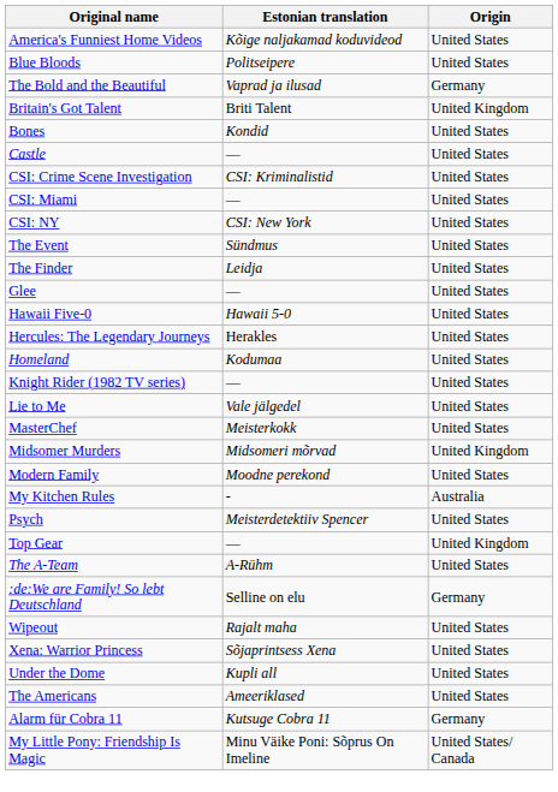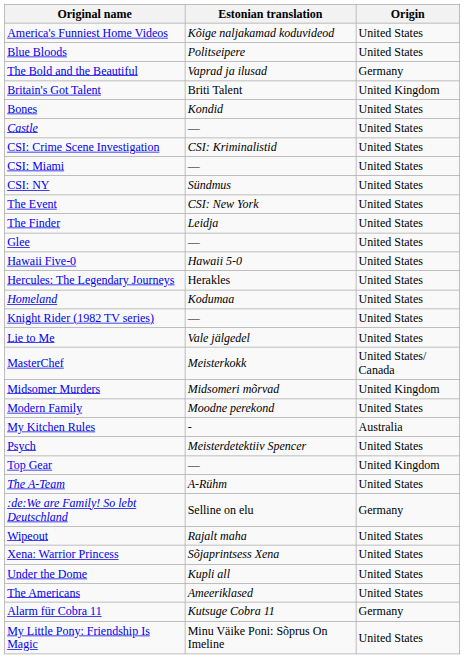 <table class="wikitable">
 <tr>
 <th>Original name</th>
 <th>Estonian translation</th>
 <th>Origin</th>
 </tr>
 <tr>
 <td><a href='#'>America's Funniest Home Videos</a></td>
 <td><em>Kõige naljakamad koduvideod</em></td>
 <td>United States</td>
 </tr>
 <tr>
 <td><a href='#'>Blue Bloods</a></td>
 <td><em>Politseipere</em></td>
 <td>United States</td>
 </tr>
 <tr>
 <td><a href='#'>The Bold and the Beautiful</a></td>
 <td><em>Vaprad ja ilusad</em></td>
 <td>Germany</td>
 </tr>
 <tr>
 <td><a href='#'>Britain's Got Talent</a></td>
 <td>Briti Talent</td>
 <td>United Kingdom</td>
 </tr>
 <tr>
 <td><a href='#'>Bones</a></td>
 <td><em>Kondid</em></td>
 <td>United States</td>
 </tr>
 <tr>
 <td><em><a href='#'>Castle</a></em></td>
 <td>—</td>
 <td>United States</td>
 </tr>
 <tr>
 <td><a href='#'>CSI: Crime Scene Investigation</a></td>
 <td><em>CSI: Kriminalistid</em></td>
 <td>United States</td>
 </tr>
 <tr>
 <td><a href='#'>CSI: Miami</a></td>
 <td>—</td>
 <td>United States</td>
 </tr>
 <tr>
 <td><a href='#'>CSI: NY</a></td>
-<td><em>CSI: New York</em></td>
+<td><em>Sündmus</em></td>
 <td>United States</td>
 </tr>
 <tr>
 <td><a href='#'>The Event</a></td>
-<td><em>Sündmus</em></td>
+<td><em>CSI: New York</em></td>
 <td>United States</td>
 </tr>
 <tr>
 <td><a href='#'>The Finder</a></td>
 <td><em>Leidja</em></td>
 <td>United States</td>
 </tr>
 <tr>
 <td><a href='#'>Glee</a></td>
 <td>—</td>
 <td>United States</td>
 </tr>
 <tr>
 <td><a href='#'>Hawaii Five-0</a></td>
 <td><em>Hawaii 5-0</em></td>
 <td>United States</td>
 </tr>
 <tr>
 <td><a href='#'>Hercules: The Legendary Journeys</a></td>
 <td>Herakles</td>
 <td>United States</td>
 </tr>
 <tr>
 <td><em><a href='#'>Homeland</a></em></td>
 <td><em>Kodumaa</em></td>
 <td>United States</td>
 </tr>
 <tr>
 <td><a href='#'>Knight Rider (1982 TV series)</a></td>
 <td>—</td>
 <td>United States</td>
 </tr>
 <tr>
 <td><a href='#'>Lie to Me</a></td>
 <td><em>Vale jälgedel</em></td>
 <td>United States</td>
 </tr>
 <tr>
 <td><a href='#'>MasterChef</a></td>
 <td><em>Meisterkokk</em></td>
-<td>United States</td>
+<td>United States/ Canada</td>
 </tr>
 <tr>
 <td><a href='#'>Midsomer Murders</a></td>
 <td><em>Midsomeri mõrvad</em></td>
 <td>United Kingdom</td>
 </tr>
 <tr>
 <td><a href='#'>Modern Family</a></td>
 <td><em>Moodne perekond</em></td>
 <td>United States</td>
 </tr>
 <tr>
 <td><a href='#'>My Kitchen Rules</a></td>
 <td>-</td>
 <td>Australia</td>
 </tr>
 <tr>
 <td><a href='#'>Psych</a></td>
 <td><em>Meisterdetektiiv Spencer</em></td>
 <td>United States</td>
 </tr>
 <tr>
 <td><a href='#'>Top Gear</a></td>
 <td>—</td>
 <td>United Kingdom</td>
 </tr>
 <tr>
 <td><em><a href='#'>The A-Team</a></em></td>
 <td><em>A-Rühm</em></td>
 <td>United States</td>
 </tr>
 <tr>
 <td><em><a href='#'>:de:We are Family! So lebt Deutschland</a></em></td>
 <td>Selline on elu</td>
 <td>Germany</td>
 </tr>
 <tr>
 <td><a href='#'>Wipeout</a></td>
 <td><em>Rajalt maha</em></td>
 <td>United States</td>
 </tr>
 <tr>
 <td><a href='#'>Xena: Warrior Princess</a></td>
 <td><em>Sõjaprintsess Xena</em></td>
 <td>United States</td>
 </tr>
 <tr>
 <td><a href='#'>Under the Dome</a></td>
 <td><em>Kupli all</em></td>
 <td>United States</td>
 </tr>
 <tr>
 <td><a href='#'>The Americans</a></td>
 <td><em>Ameeriklased</em></td>
 <td>United States</td>
 </tr>
 <tr>
 <td><a href='#'>Alarm für Cobra 11</a></td>
 <td><em>Kutsuge Cobra 11</em></td>
 <td>Germany</td>
 </tr>
 <tr>
 <td><a href='#'>My Little Pony: Friendship Is Magic</a></td>
 <td>Minu Väike Poni: Sõprus On Imeline</td>
-<td>United States/ Canada</td>
+<td>United States</td>
 </tr>
 </table>
